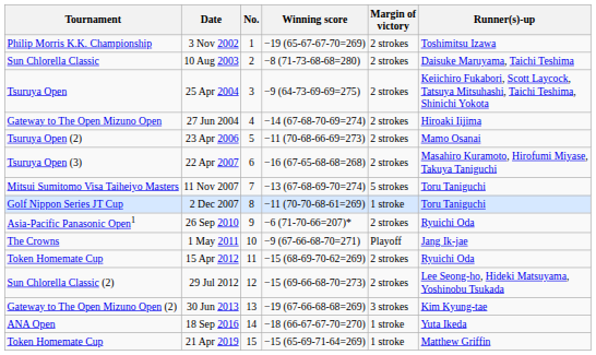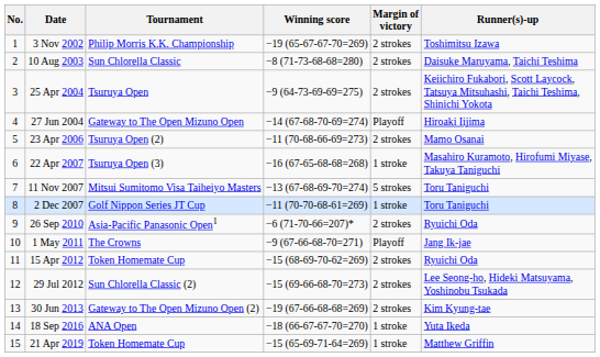 <table class="wikitable" style="font-size:95%;">
 <tr>
+<th>No.</th>
+<th>Date</th>
 <th>Tournament</th>
-<th>Date</th>
-<th>No.</th>
 <th>Winning score</th>
 <th>Margin of<br>victory</th>
 <th>Runner(s)-up</th>
 </tr>
 <tr>
+<td align=center>1</td>
+<td align=right>3 Nov <a href='#'>2002</a></td>
 <td><a href='#'>Philip Morris K.K. Championship</a></td>
-<td align=right>3 Nov <a href='#'>2002</a></td>
-<td align=center>1</td>
 <td>−19 (65-67-67-70=269)</td>
 <td>2 strokes</td>
 <td> <a href='#'>Toshimitsu Izawa</a></td>
 </tr>
 <tr>
+<td align=center>2</td>
+<td align=right>10 Aug <a href='#'>2003</a></td>
 <td><a href='#'>Sun Chlorella Classic</a></td>
-<td align=right>10 Aug <a href='#'>2003</a></td>
-<td align=center>2</td>
 <td>−8 (71-73-68-68=280)</td>
 <td>2 strokes</td>
 <td> <a href='#'>Daisuke Maruyama</a>,  <a href='#'>Taichi Teshima</a></td>
 </tr>
 <tr>
+<td align=center>3</td>
+<td align=right>25 Apr <a href='#'>2004</a></td>
 <td><a href='#'>Tsuruya Open</a></td>
-<td align=right>25 Apr <a href='#'>2004</a></td>
-<td align=center>3</td>
 <td>−9 (64-73-69-69=275)</td>
 <td>2 strokes</td>
 <td> <a href='#'>Keiichiro Fukabori</a>,  <a href='#'>Scott Laycock</a>,<br> <a href='#'>Tatsuya Mitsuhashi</a>,  <a href='#'>Taichi Teshima</a>,<br> <a href='#'>Shinichi Yokota</a></td>
 </tr>
 <tr>
+<td align=center>4</td>
+<td align=right>27 Jun 2004</td>
 <td><a href='#'>Gateway to The Open Mizuno Open</a></td>
-<td align=right>27 Jun 2004</td>
-<td align=center>4</td>
 <td>−14 (67-68-70-69=274)</td>
-<td>2 strokes</td>
+<td>Playoff</td>
 <td> <a href='#'>Hiroaki Iijima</a></td>
 </tr>
 <tr>
+<td align=center>5</td>
+<td align=right>23 Apr <a href='#'>2006</a></td>
 <td><a href='#'>Tsuruya Open</a> (2)</td>
-<td align=right>23 Apr <a href='#'>2006</a></td>
-<td align=center>5</td>
 <td>−11 (70-68-66-69=273)</td>
 <td>2 strokes</td>
 <td> <a href='#'>Mamo Osanai</a></td>
 </tr>
 <tr>
+<td align=center>6</td>
+<td align=right>22 Apr <a href='#'>2007</a></td>
 <td><a href='#'>Tsuruya Open</a> (3)</td>
-<td align=right>22 Apr <a href='#'>2007</a></td>
-<td align=center>6</td>
 <td>−16 (67-65-68-68=268)</td>
-<td>2 strokes</td>
+<td>1 stroke</td>
 <td> <a href='#'>Masahiro Kuramoto</a>,  <a href='#'>Hirofumi Miyase</a>,<br> <a href='#'>Takuya Taniguchi</a></td>
 </tr>
 <tr>
+<td align=center>7</td>
+<td align=right>11 Nov 2007</td>
 <td><a href='#'>Mitsui Sumitomo Visa Taiheiyo Masters</a></td>
-<td align=right>11 Nov 2007</td>
-<td align=center>7</td>
 <td>−13 (67-68-69-70=274)</td>
 <td>5 strokes</td>
 <td> <a href='#'>Toru Taniguchi</a></td>
 </tr>
 <tr style="background:#D6E8FF;">
+<td align=center>8</td>
+<td align=right>2 Dec 2007</td>
 <td><a href='#'>Golf Nippon Series JT Cup</a></td>
-<td align=right>2 Dec 2007</td>
-<td align=center>8</td>
 <td>−11 (70-70-68-61=269)</td>
 <td>1 stroke</td>
 <td> <a href='#'>Toru Taniguchi</a></td>
 </tr>
 <tr>
+<td align=center>9</td>
+<td align=right>26 Sep <a href='#'>2010</a></td>
 <td><a href='#'>Asia-Pacific Panasonic Open</a><sup>1</sup></td>
-<td align=right>26 Sep <a href='#'>2010</a></td>
-<td align=center>9</td>
 <td>−6 (71-70-66=207)*</td>
 <td>2 strokes</td>
 <td> <a href='#'>Ryuichi Oda</a></td>
 </tr>
 <tr>
+<td align=center>10</td>
+<td align=right>1 May <a href='#'>2011</a></td>
 <td><a href='#'>The Crowns</a></td>
-<td align=right>1 May <a href='#'>2011</a></td>
-<td align=center>10</td>
 <td>−9 (67-66-68-70=271)</td>
 <td>Playoff</td>
 <td> <a href='#'>Jang Ik-jae</a></td>
 </tr>
 <tr>
+<td align=center>11</td>
+<td align=right>15 Apr <a href='#'>2012</a></td>
 <td><a href='#'>Token Homemate Cup</a></td>
-<td align=right>15 Apr <a href='#'>2012</a></td>
-<td align=center>11</td>
 <td>−15 (68-69-70-62=269)</td>
 <td>2 strokes</td>
 <td> <a href='#'>Ryuichi Oda</a></td>
 </tr>
 <tr>
+<td align=center>12</td>
+<td align=right>29 Jul 2012</td>
 <td><a href='#'>Sun Chlorella Classic</a> (2)</td>
-<td align=right>29 Jul 2012</td>
-<td align=center>12</td>
 <td>−15 (69-66-68-70=273)</td>
 <td>2 strokes</td>
 <td> <a href='#'>Lee Seong-ho</a>,  <a href='#'>Hideki Matsuyama</a>,<br> <a href='#'>Yoshinobu Tsukada</a></td>
 </tr>
 <tr>
+<td align=center>13</td>
+<td align=right>30 Jun <a href='#'>2013</a></td>
 <td><a href='#'>Gateway to The Open Mizuno Open</a> (2)</td>
-<td align=right>30 Jun <a href='#'>2013</a></td>
-<td align=center>13</td>
 <td>−19 (67-66-68-68=269)</td>
-<td>3 strokes</td>
+<td>2 strokes</td>
 <td> <a href='#'>Kim Kyung-tae</a></td>
 </tr>
 <tr>
+<td align=center>14</td>
+<td align=right>18 Sep <a href='#'>2016</a></td>
 <td><a href='#'>ANA Open</a></td>
-<td align=right>18 Sep <a href='#'>2016</a></td>
-<td align=center>14</td>
 <td>−18 (66-67-67-70=270)</td>
 <td>1 stroke</td>
 <td> <a href='#'>Yuta Ikeda</a></td>
 </tr>
 <tr>
+<td align=center>15</td>
+<td align=right>21 Apr <a href='#'>2019</a></td>
 <td><a href='#'>Token Homemate Cup</a></td>
-<td align=right>21 Apr <a href='#'>2019</a></td>
-<td align=center>15</td>
 <td>−15 (65-69-71-64=269)</td>
 <td>1 stroke</td>
 <td> <a href='#'>Matthew Griffin</a></td>
 </tr>
 </table>
